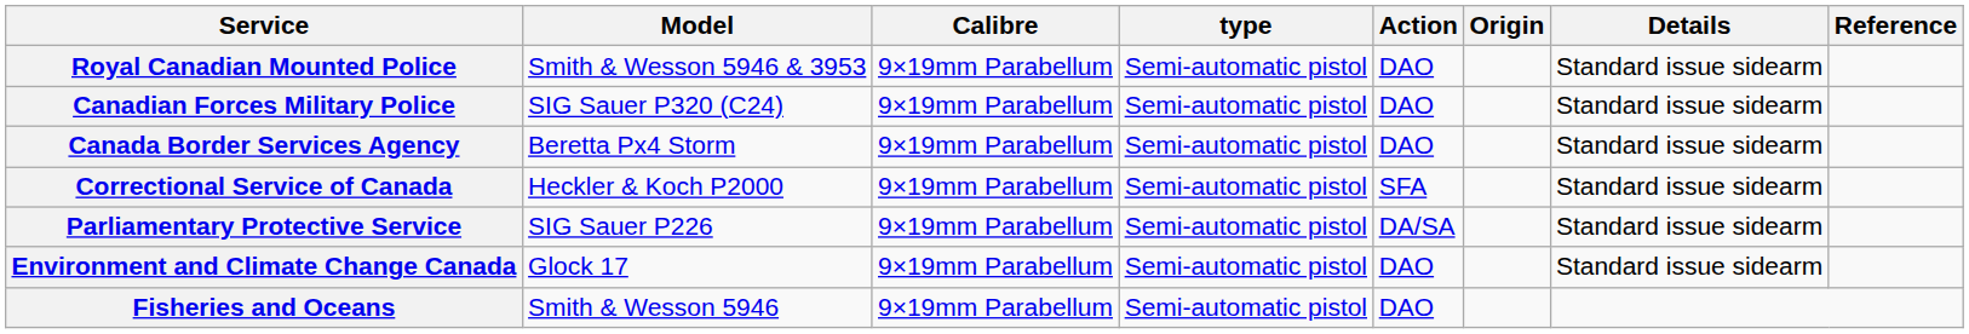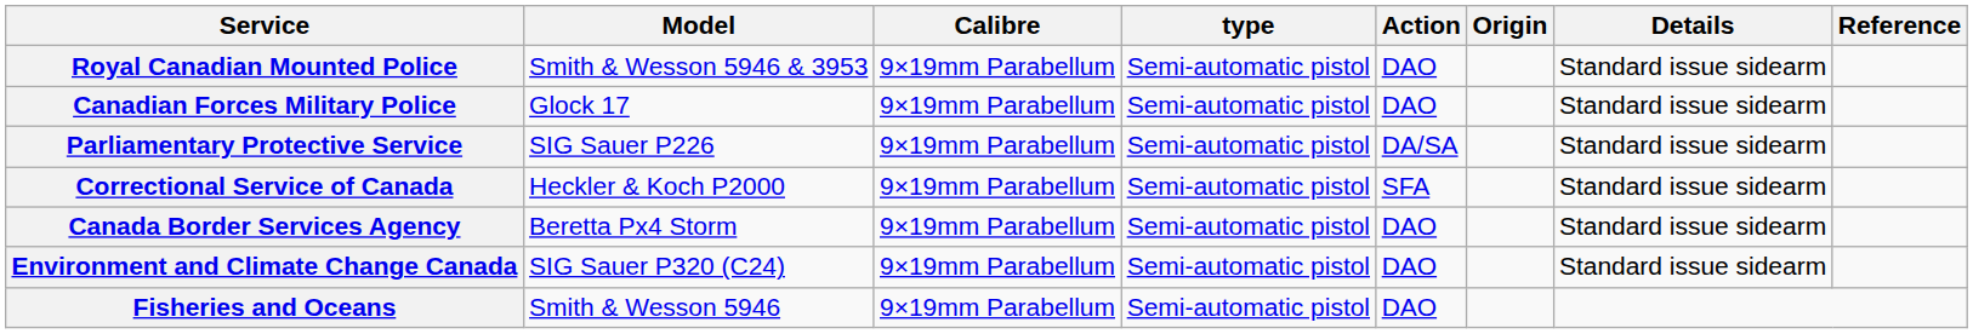 <table class="wikitable sortable" style="text-align:left">
 <tr>
 <th>Service</th>
 <th>Model</th>
 <th>Calibre</th>
 <th>type</th>
 <th>Action</th>
 <th>Origin</th>
 <th>Details</th>
 <th>Reference</th>
 </tr>
 <tr>
 <th><a href='#'>Royal Canadian Mounted Police</a></th>
 <td><a href='#'>Smith & Wesson 5946 & 3953</a></td>
 <td><a href='#'>9×19mm Parabellum</a></td>
 <td><a href='#'>Semi-automatic pistol</a></td>
 <td><a href='#'>DAO</a></td>
 <td></td>
 <td>Standard issue sidearm</td>
 <td></td>
 </tr>
 <tr>
 <th><a href='#'>Canadian Forces Military Police</a></th>
-<td><a href='#'>SIG Sauer P320 (C24)</a></td>
+<td><a href='#'>Glock 17</a></td>
 <td><a href='#'>9×19mm Parabellum</a></td>
 <td><a href='#'>Semi-automatic pistol</a></td>
 <td><a href='#'>DAO</a></td>
+<td></td>
+<td>Standard issue sidearm</td>
+<td></td>
+</tr>
+<tr>
+<th><a href='#'>Parliamentary Protective Service</a></th>
+<td><a href='#'>SIG Sauer P226</a></td>
+<td><a href='#'>9×19mm Parabellum</a></td>
+<td><a href='#'>Semi-automatic pistol</a></td>
+<td><a href='#'>DA/SA</a></td>
+<td></td>
+<td>Standard issue sidearm</td>
+<td></td>
+</tr>
+<tr>
+<th><a href='#'>Correctional Service of Canada</a></th>
+<td><a href='#'>Heckler & Koch P2000</a></td>
+<td><a href='#'>9×19mm Parabellum</a></td>
+<td><a href='#'>Semi-automatic pistol</a></td>
+<td><a href='#'>SFA</a></td>
 <td></td>
 <td>Standard issue sidearm</td>
 <td></td>
 </tr>
 <tr>
 <th><a href='#'>Canada Border Services Agency</a></th>
 <td><a href='#'>Beretta Px4 Storm</a></td>
 <td><a href='#'>9×19mm Parabellum</a></td>
 <td><a href='#'>Semi-automatic pistol</a></td>
 <td><a href='#'>DAO</a></td>
 <td></td>
 <td>Standard issue sidearm</td>
 <td></td>
 </tr>
 <tr>
-<th><a href='#'>Correctional Service of Canada</a></th>
-<td><a href='#'>Heckler & Koch P2000</a></td>
-<td><a href='#'>9×19mm Parabellum</a></td>
-<td><a href='#'>Semi-automatic pistol</a></td>
-<td><a href='#'>SFA</a></td>
-<td></td>
-<td>Standard issue sidearm</td>
-<td></td>
-</tr>
-<tr>
-<th><a href='#'>Parliamentary Protective Service</a></th>
-<td><a href='#'>SIG Sauer P226</a></td>
-<td><a href='#'>9×19mm Parabellum</a></td>
-<td><a href='#'>Semi-automatic pistol</a></td>
-<td><a href='#'>DA/SA</a></td>
-<td></td>
-<td>Standard issue sidearm</td>
-<td></td>
-</tr>
-<tr>
 <th><a href='#'>Environment and Climate Change Canada</a></th>
-<td><a href='#'>Glock 17</a></td>
+<td><a href='#'>SIG Sauer P320 (C24)</a></td>
 <td><a href='#'>9×19mm Parabellum</a></td>
 <td><a href='#'>Semi-automatic pistol</a></td>
 <td><a href='#'>DAO</a></td>
 <td></td>
 <td>Standard issue sidearm</td>
 <td></td>
 </tr>
 <tr>
 <th><a href='#'>Fisheries and Oceans</a></th>
 <td><a href='#'>Smith & Wesson 5946</a></td>
 <td><a href='#'>9×19mm Parabellum</a></td>
 <td><a href='#'>Semi-automatic pistol</a></td>
 <td><a href='#'>DAO</a></td>
 <td></td>
 </tr>
 </table>
